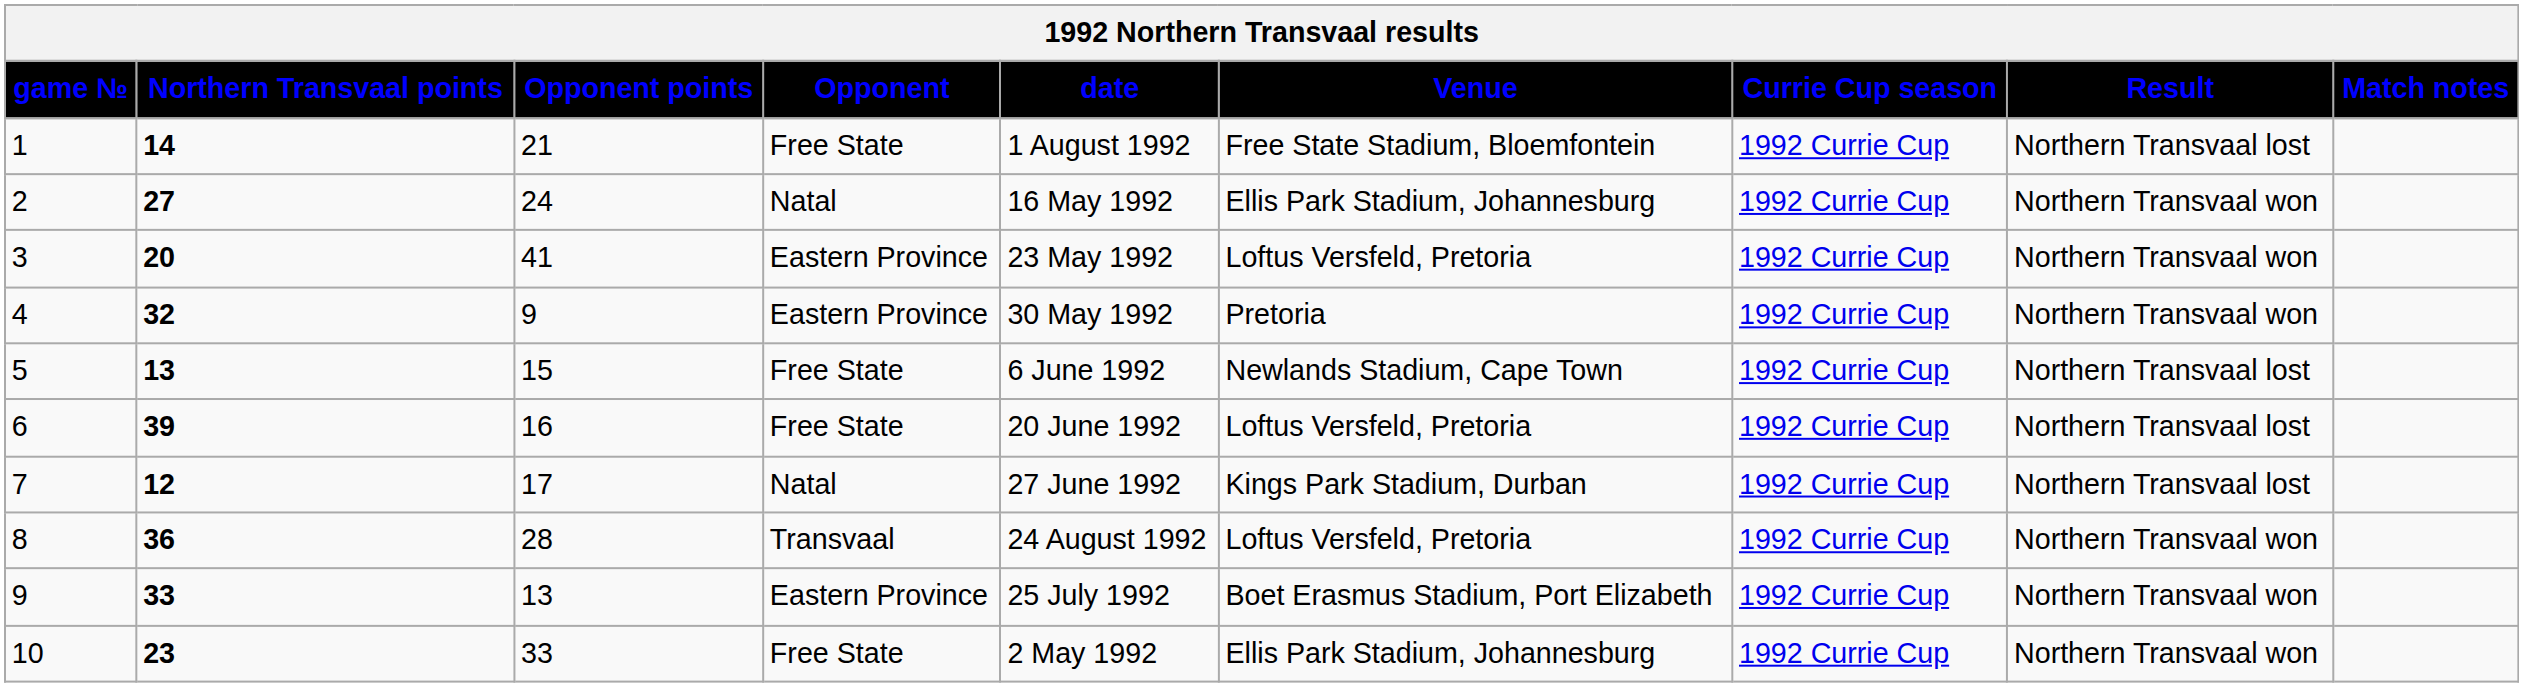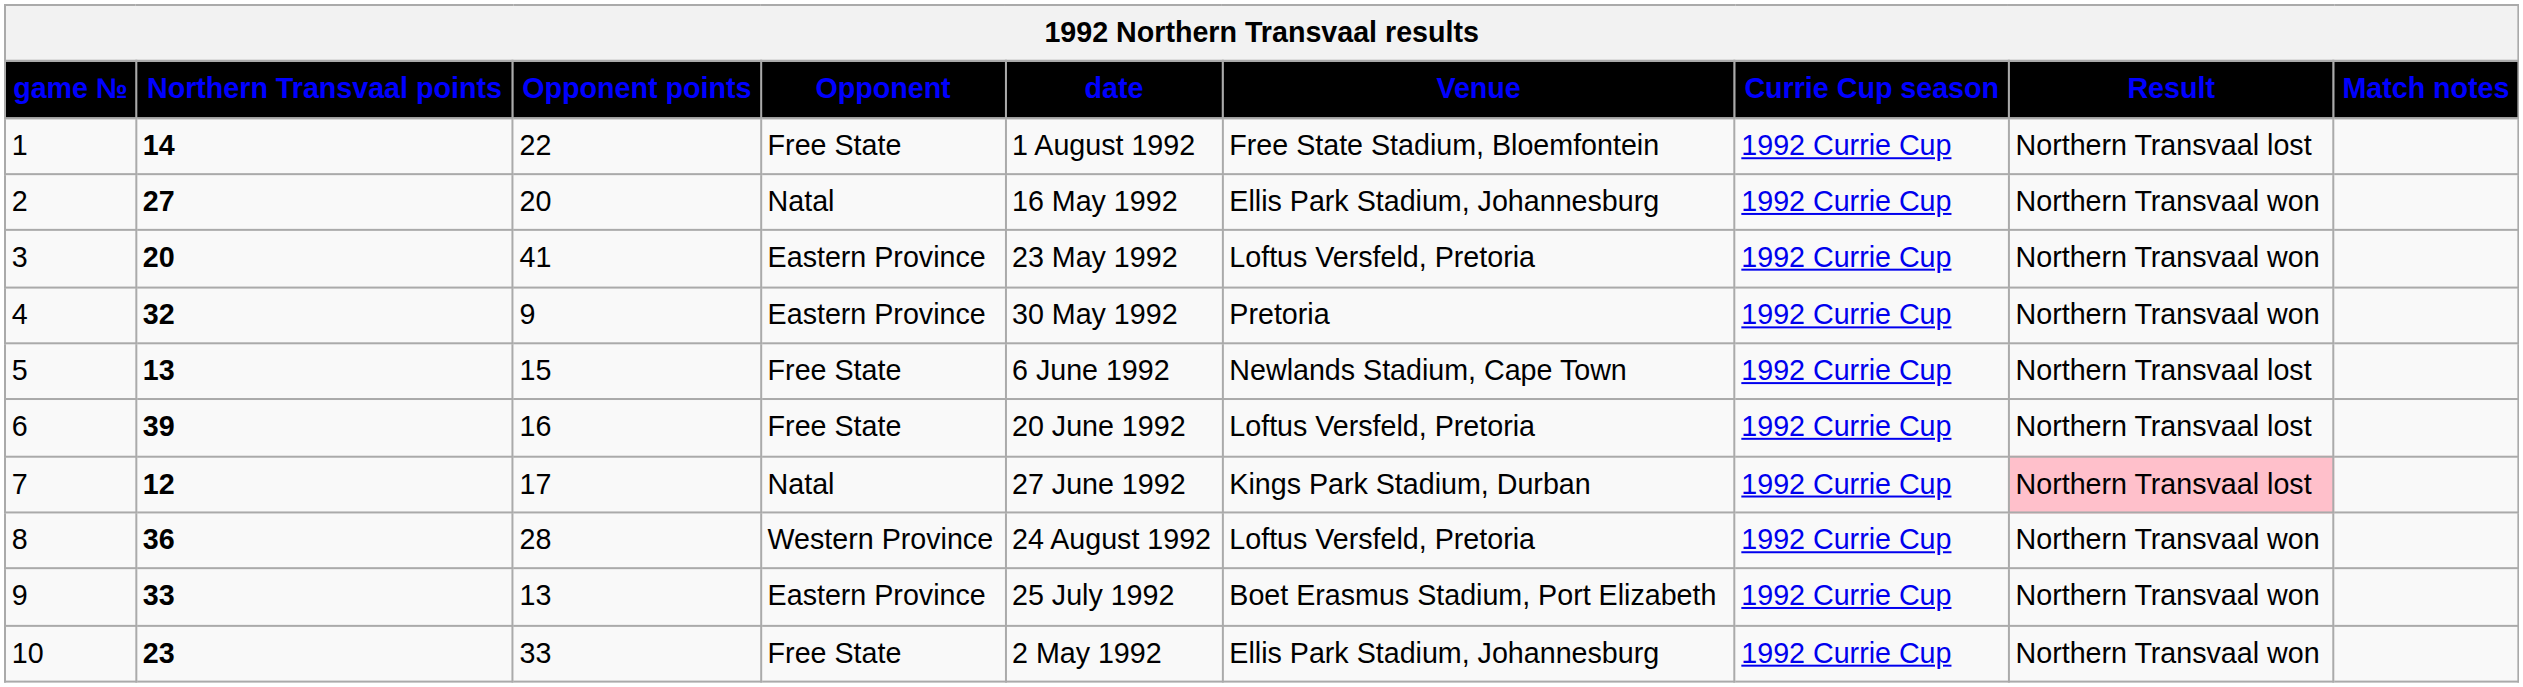 <table class="wikitable collapsible sortable" style="text-align:left; line-height:150%; font-size:90%; width:100%;">
 <tr>
 <th colspan=9><strong>1992 Northern Transvaal results</strong></th>
 </tr>
 <tr>
 <th style="background:black; color:blue;">game №</th>
 <th style="background:black; color:blue;">Northern Transvaal points</th>
 <th style="background:black; color:blue;">Opponent points</th>
 <th style="background:black; color:blue;">Opponent</th>
 <th style="background:black; color:blue;">date</th>
 <th style="background:black; color:blue;">Venue</th>
 <th style="background:black; color:blue;">Currie Cup season</th>
 <th style="background:black; color:blue;">Result</th>
 <th style="background:black; color:blue;">Match notes</th>
 </tr>
 <tr>
 <td>1</td>
 <td><strong>14</strong></td>
-<td>21</td>
+<td>22</td>
 <td>Free State</td>
 <td>1 August 1992</td>
 <td>Free State Stadium, Bloemfontein</td>
 <td><a href='#'>1992 Currie Cup</a></td>
 <td>Northern Transvaal lost</td>
 <td></td>
 </tr>
 <tr>
 <td>2</td>
 <td><strong>27</strong></td>
-<td>24</td>
+<td>20</td>
 <td>Natal</td>
 <td>16 May 1992</td>
 <td>Ellis Park Stadium, Johannesburg</td>
 <td><a href='#'>1992 Currie Cup</a></td>
 <td>Northern Transvaal won</td>
 <td></td>
 </tr>
 <tr>
 <td>3</td>
 <td><strong>20</strong></td>
 <td>41</td>
 <td>Eastern Province</td>
 <td>23 May 1992</td>
 <td>Loftus Versfeld, Pretoria</td>
 <td><a href='#'>1992 Currie Cup</a></td>
 <td>Northern Transvaal won</td>
 <td></td>
 </tr>
 <tr>
 <td>4</td>
 <td><strong>32</strong></td>
 <td>9</td>
 <td>Eastern Province</td>
 <td>30 May 1992</td>
 <td>Pretoria</td>
 <td><a href='#'>1992 Currie Cup</a></td>
 <td>Northern Transvaal won</td>
 <td></td>
 </tr>
 <tr>
 <td>5</td>
 <td><strong>13</strong></td>
 <td>15</td>
 <td>Free State</td>
 <td>6 June 1992</td>
 <td>Newlands Stadium, Cape Town</td>
 <td><a href='#'>1992 Currie Cup</a></td>
 <td>Northern Transvaal lost</td>
 <td></td>
 </tr>
 <tr>
 <td>6</td>
 <td><strong>39</strong></td>
 <td>16</td>
 <td>Free State</td>
 <td>20 June 1992</td>
 <td>Loftus Versfeld, Pretoria</td>
 <td><a href='#'>1992 Currie Cup</a></td>
 <td>Northern Transvaal lost</td>
 <td></td>
 </tr>
 <tr>
 <td>7</td>
 <td><strong>12</strong></td>
 <td>17</td>
 <td>Natal</td>
 <td>27 June 1992</td>
 <td>Kings Park Stadium, Durban</td>
 <td><a href='#'>1992 Currie Cup</a></td>
-<td>Northern Transvaal lost</td>
+<td style="background: pink;">Northern Transvaal lost</td>
 <td></td>
 </tr>
 <tr>
 <td>8</td>
 <td><strong>36</strong></td>
 <td>28</td>
-<td>Transvaal</td>
+<td>Western Province</td>
 <td>24 August 1992</td>
 <td>Loftus Versfeld, Pretoria</td>
 <td><a href='#'>1992 Currie Cup</a></td>
 <td>Northern Transvaal won</td>
 <td></td>
 </tr>
 <tr>
 <td>9</td>
 <td><strong>33</strong></td>
 <td>13</td>
 <td>Eastern Province</td>
 <td>25 July 1992</td>
 <td>Boet Erasmus Stadium, Port Elizabeth</td>
 <td><a href='#'>1992 Currie Cup</a></td>
 <td>Northern Transvaal won</td>
 <td></td>
 </tr>
 <tr>
 <td>10</td>
 <td><strong>23</strong></td>
 <td>33</td>
 <td>Free State</td>
 <td>2 May 1992</td>
 <td>Ellis Park Stadium, Johannesburg</td>
 <td><a href='#'>1992 Currie Cup</a></td>
 <td>Northern Transvaal won</td>
 <td></td>
 </tr>
 </table>
